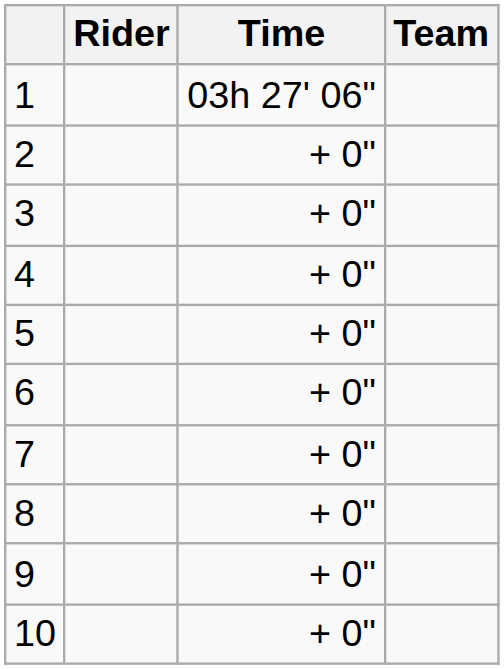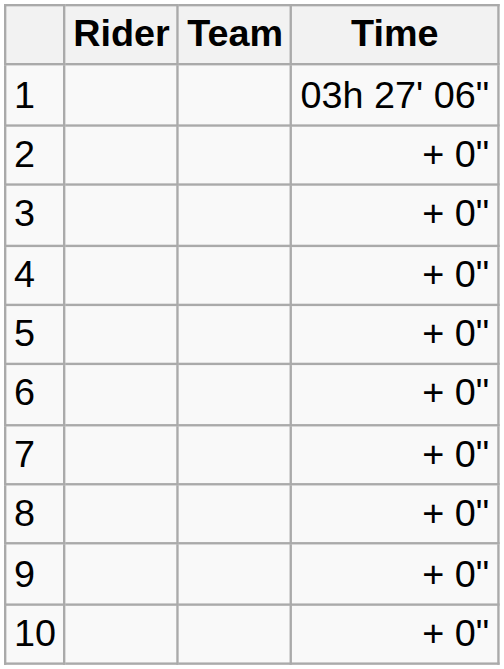 <table class=wikitable>
 <tr>
 <th></th>
 <th>Rider</th>
+<th>Team</th>
 <th>Time</th>
-<th>Team</th>
 </tr>
 <tr>
 <td>1</td>
 <td> </td>
+<td></td>
 <td align="right">03h 27' 06"</td>
-<td></td>
 </tr>
 <tr>
 <td>2</td>
 <td></td>
+<td></td>
 <td align="right">+ 0"</td>
-<td></td>
 </tr>
 <tr>
 <td>3</td>
 <td></td>
+<td></td>
 <td align="right">+ 0"</td>
-<td></td>
 </tr>
 <tr>
 <td>4</td>
 <td></td>
+<td></td>
 <td align="right">+ 0"</td>
-<td></td>
 </tr>
 <tr>
 <td>5</td>
 <td></td>
+<td></td>
 <td align="right">+ 0"</td>
-<td></td>
 </tr>
 <tr>
 <td>6</td>
 <td></td>
+<td></td>
 <td align="right">+ 0"</td>
-<td></td>
 </tr>
 <tr>
 <td>7</td>
 <td></td>
+<td></td>
 <td align="right">+ 0"</td>
-<td></td>
 </tr>
 <tr>
 <td>8</td>
 <td></td>
+<td></td>
 <td align="right">+ 0"</td>
-<td></td>
 </tr>
 <tr>
 <td>9</td>
 <td></td>
+<td></td>
 <td align="right">+ 0"</td>
-<td></td>
 </tr>
 <tr>
 <td>10</td>
 <td></td>
+<td></td>
 <td align="right">+ 0"</td>
-<td></td>
 </tr>
 </table>
